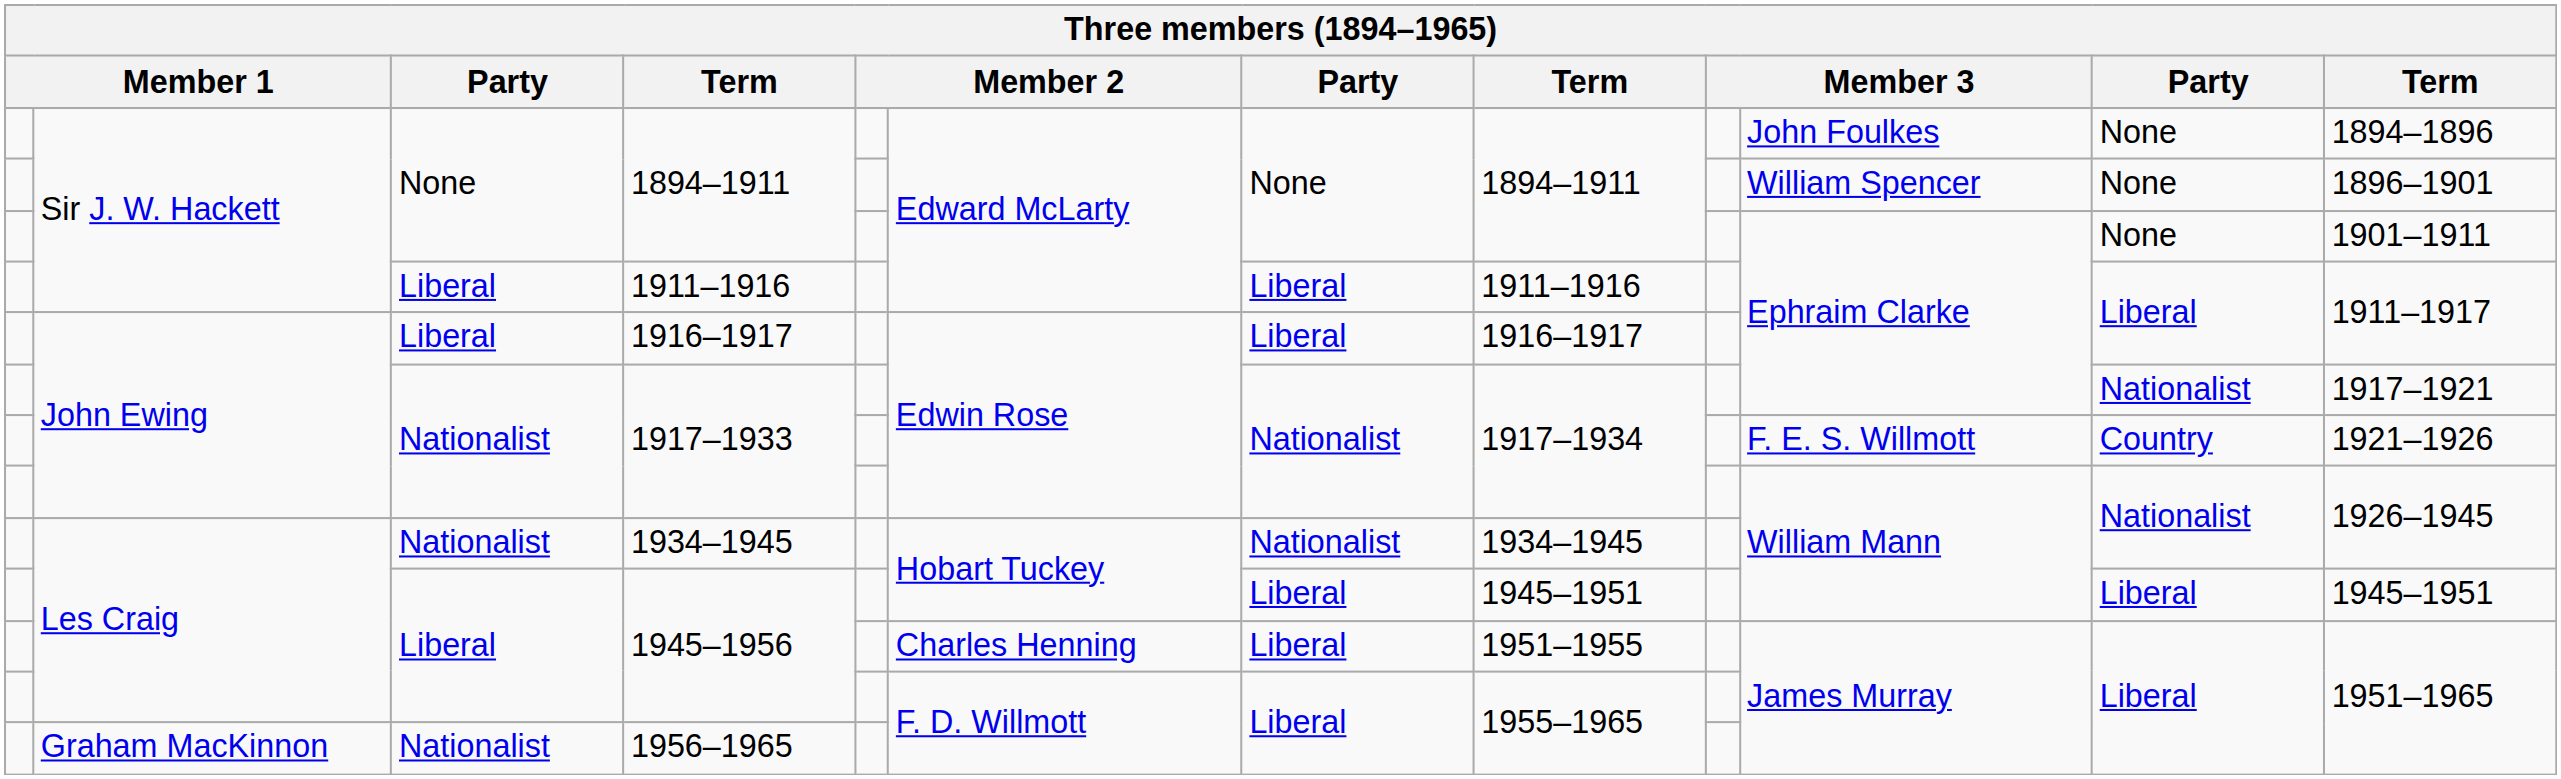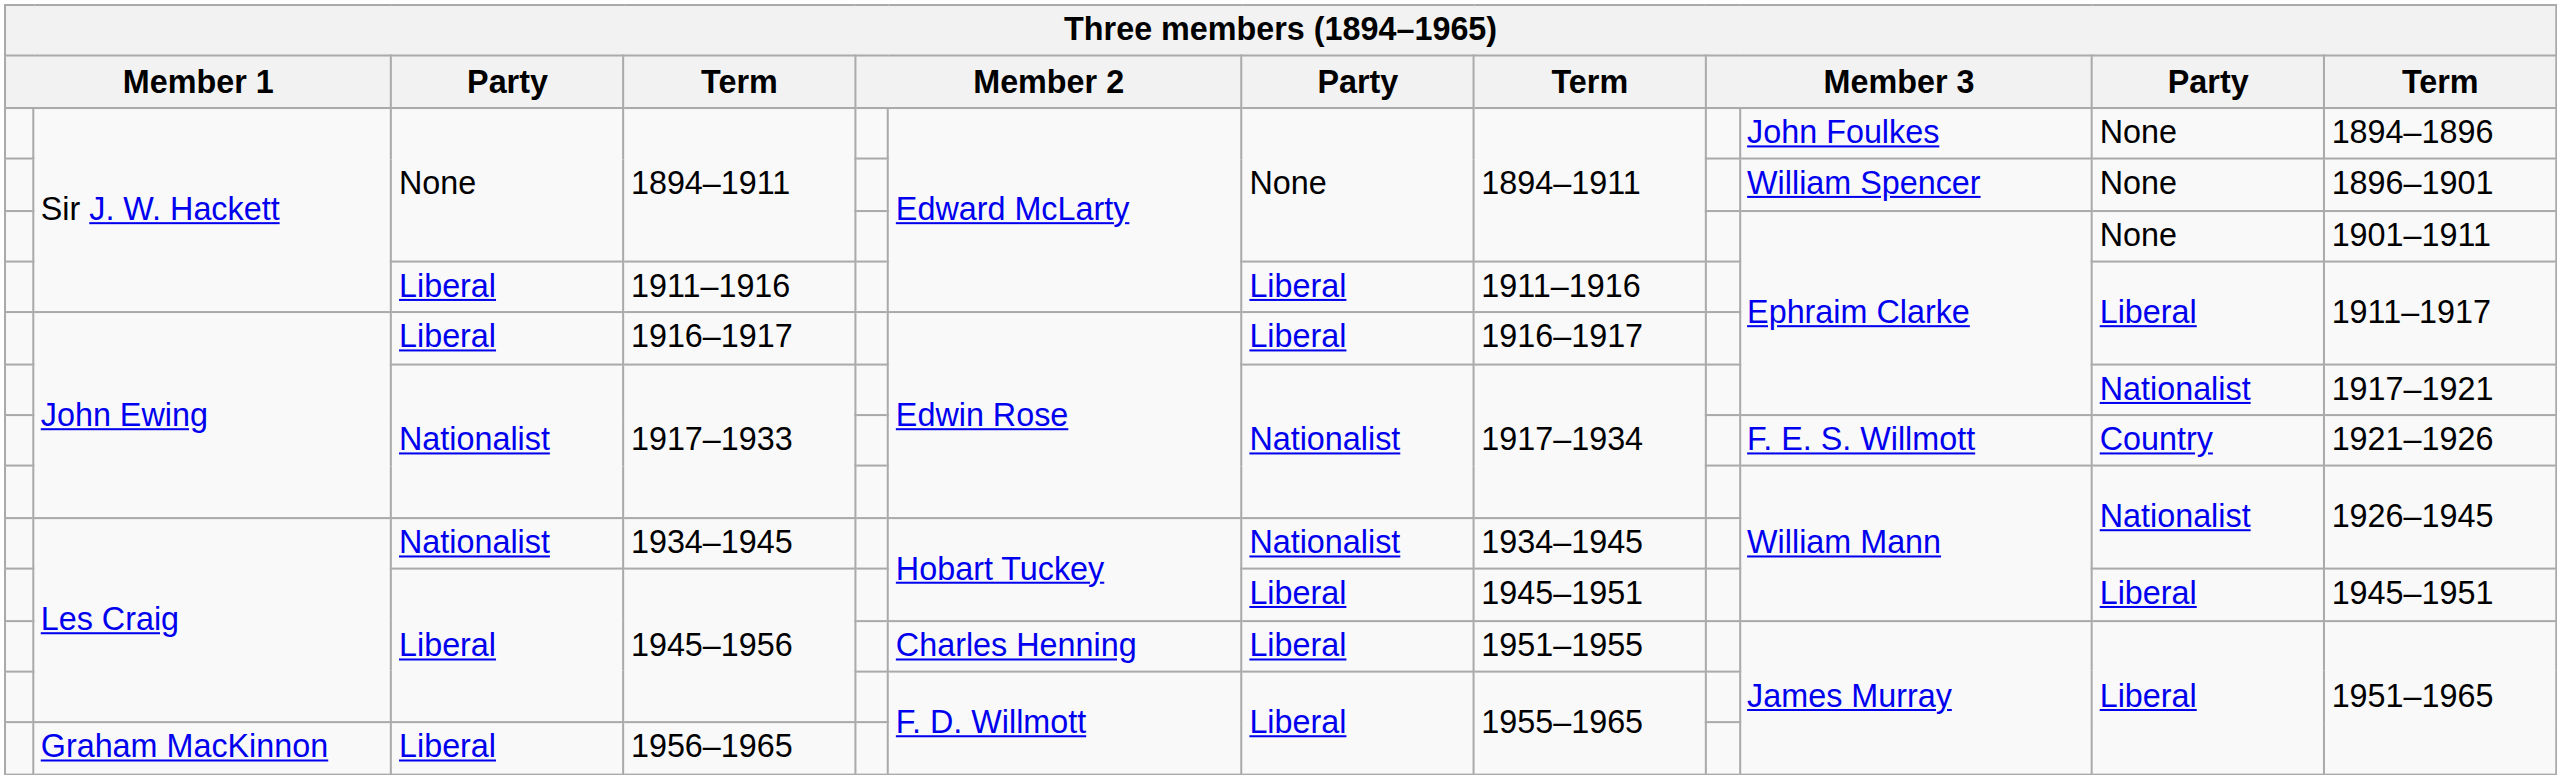 <table class="wikitable" width="100%">
 <tr>
 <th colspan="12">Three members (1894–1965)</th>
 </tr>
 <tr>
 <th colspan="2" width="15%">Member 1</th>
 <th width="9%">Party</th>
 <th width="9%">Term</th>
 <th colspan="2" width="15%">Member 2</th>
 <th width="9%">Party</th>
 <th width="9%">Term</th>
 <th colspan="2" width="15%">Member 3</th>
 <th width="9%">Party</th>
 <th width="9%">Term</th>
 </tr>
 <tr>
 <td> </td>
 <td rowspan="4">Sir <a href='#'>J. W. Hackett</a></td>
 <td rowspan="3">None</td>
 <td rowspan="3">1894–1911</td>
 <td> </td>
 <td rowspan="4"><a href='#'>Edward McLarty</a></td>
 <td rowspan="3">None</td>
 <td rowspan="3">1894–1911</td>
 <td> </td>
 <td><a href='#'>John Foulkes</a></td>
 <td>None</td>
 <td>1894–1896</td>
 </tr>
 <tr>
 <td> </td>
 <td> </td>
 <td> </td>
 <td><a href='#'>William Spencer</a></td>
 <td>None</td>
 <td>1896–1901</td>
 </tr>
 <tr>
 <td> </td>
 <td> </td>
 <td> </td>
 <td rowspan="4"><a href='#'>Ephraim Clarke</a></td>
 <td>None</td>
 <td>1901–1911</td>
 </tr>
 <tr>
 <td> </td>
 <td><a href='#'>Liberal</a></td>
 <td>1911–1916</td>
 <td> </td>
 <td><a href='#'>Liberal</a></td>
 <td>1911–1916</td>
 <td> </td>
 <td rowspan="2"><a href='#'>Liberal</a></td>
 <td rowspan="2">1911–1917</td>
 </tr>
 <tr>
 <td> </td>
 <td rowspan="4"><a href='#'>John Ewing</a></td>
 <td><a href='#'>Liberal</a></td>
 <td>1916–1917</td>
 <td> </td>
 <td rowspan="4"><a href='#'>Edwin Rose</a></td>
 <td><a href='#'>Liberal</a></td>
 <td>1916–1917</td>
 <td> </td>
 </tr>
 <tr>
 <td> </td>
 <td rowspan="3"><a href='#'>Nationalist</a></td>
 <td rowspan="3">1917–1933</td>
 <td> </td>
 <td rowspan="3"><a href='#'>Nationalist</a></td>
 <td rowspan="3">1917–1934</td>
 <td> </td>
 <td><a href='#'>Nationalist</a></td>
 <td>1917–1921</td>
 </tr>
 <tr>
 <td> </td>
 <td> </td>
 <td> </td>
 <td><a href='#'>F. E. S. Willmott</a></td>
 <td><a href='#'>Country</a></td>
 <td>1921–1926</td>
 </tr>
 <tr>
 <td> </td>
 <td> </td>
 <td> </td>
 <td rowspan="3"><a href='#'>William Mann</a></td>
 <td rowspan="2"><a href='#'>Nationalist</a></td>
 <td rowspan="2">1926–1945</td>
 </tr>
 <tr>
 <td> </td>
 <td rowspan="4"><a href='#'>Les Craig</a></td>
 <td><a href='#'>Nationalist</a></td>
 <td>1934–1945</td>
 <td> </td>
 <td rowspan="2"><a href='#'>Hobart Tuckey</a></td>
 <td><a href='#'>Nationalist</a></td>
 <td>1934–1945</td>
 <td> </td>
 </tr>
 <tr>
 <td> </td>
 <td rowspan="3"><a href='#'>Liberal</a></td>
 <td rowspan="3">1945–1956</td>
 <td> </td>
 <td><a href='#'>Liberal</a></td>
 <td>1945–1951</td>
 <td> </td>
 <td><a href='#'>Liberal</a></td>
 <td>1945–1951</td>
 </tr>
 <tr>
 <td> </td>
 <td> </td>
 <td><a href='#'>Charles Henning</a></td>
 <td><a href='#'>Liberal</a></td>
 <td>1951–1955</td>
 <td> </td>
 <td rowspan="3"><a href='#'>James Murray</a></td>
 <td rowspan="3"><a href='#'>Liberal</a></td>
 <td rowspan="3">1951–1965</td>
 </tr>
 <tr>
 <td> </td>
 <td> </td>
 <td rowspan="2"><a href='#'>F. D. Willmott</a></td>
 <td rowspan="2"><a href='#'>Liberal</a></td>
 <td rowspan="2">1955–1965</td>
 <td> </td>
 </tr>
 <tr>
 <td> </td>
 <td><a href='#'>Graham MacKinnon</a></td>
-<td><a href='#'>Nationalist</a></td>
+<td><a href='#'>Liberal</a></td>
 <td>1956–1965</td>
 <td> </td>
 <td> </td>
 </tr>
 </table>
